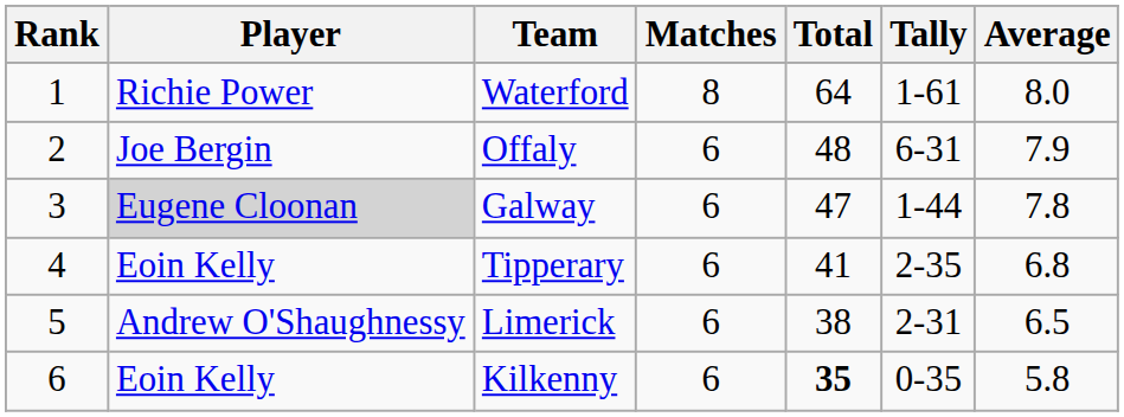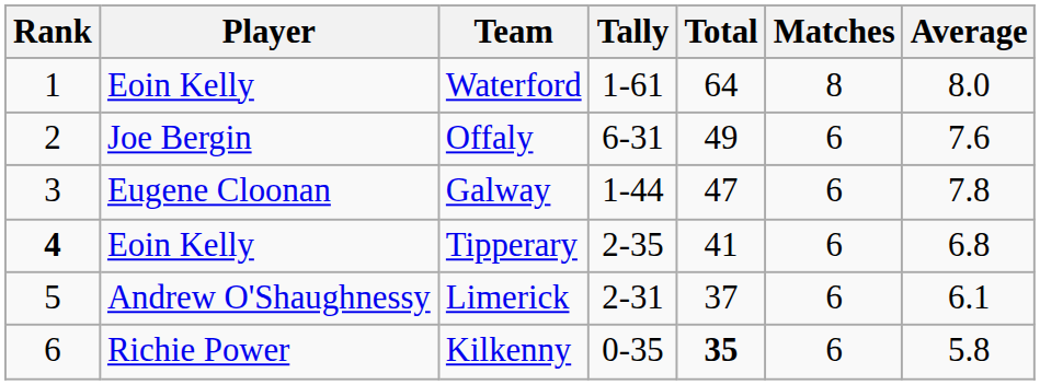 <table class="wikitable">
 <tr>
 <th>Rank</th>
 <th>Player</th>
 <th>Team</th>
+<th>Tally</th>
+<th>Total</th>
 <th>Matches</th>
-<th>Total</th>
-<th>Tally</th>
 <th>Average</th>
 </tr>
 <tr>
 <td rowspan=1 align=center>1</td>
-<td><a href='#'>Richie Power</a></td>
+<td><a href='#'>Eoin Kelly</a></td>
 <td><a href='#'>Waterford</a></td>
+<td align=center>1-61</td>
+<td align=center>64</td>
 <td align=center>8</td>
-<td align=center>64</td>
-<td align=center>1-61</td>
 <td align=center>8.0</td>
 </tr>
 <tr>
 <td rowspan=1 align=center>2</td>
 <td><a href='#'>Joe Bergin</a></td>
 <td><a href='#'>Offaly</a></td>
+<td align=center>6-31</td>
+<td align=center>49</td>
 <td align=center>6</td>
-<td align=center>48</td>
-<td align=center>6-31</td>
-<td align=center>7.9</td>
+<td align=center>7.6</td>
 </tr>
 <tr>
 <td rowspan=1 align=center>3</td>
-<td style="background: lightgrey;"><a href='#'>Eugene Cloonan</a></td>
+<td><a href='#'>Eugene Cloonan</a></td>
 <td><a href='#'>Galway</a></td>
+<td align=center>1-44</td>
+<td align=center>47</td>
 <td align=center>6</td>
-<td align=center>47</td>
-<td align=center>1-44</td>
 <td align=center>7.8</td>
 </tr>
 <tr>
-<td rowspan=1 align=center>4</td>
+<td rowspan=1 align=center><strong>4</strong></td>
 <td><a href='#'>Eoin Kelly</a></td>
 <td><a href='#'>Tipperary</a></td>
+<td align=center>2-35</td>
+<td align=center>41</td>
 <td align=center>6</td>
-<td align=center>41</td>
-<td align=center>2-35</td>
 <td align=center>6.8</td>
 </tr>
 <tr>
 <td rowspan=1 align=center>5</td>
 <td><a href='#'>Andrew O'Shaughnessy</a></td>
 <td><a href='#'>Limerick</a></td>
+<td align=center>2-31</td>
+<td align=center>37</td>
 <td align=center>6</td>
-<td align=center>38</td>
-<td align=center>2-31</td>
-<td align=center>6.5</td>
+<td align=center>6.1</td>
 </tr>
 <tr>
 <td rowspan=1 align=center>6</td>
-<td><a href='#'>Eoin Kelly</a></td>
+<td><a href='#'>Richie Power</a></td>
 <td><a href='#'>Kilkenny</a></td>
+<td align=center>0-35</td>
+<td align=center><strong>35</strong></td>
 <td align=center>6</td>
-<td align=center><strong>35</strong></td>
-<td align=center>0-35</td>
 <td align=center>5.8</td>
 </tr>
 </table>
